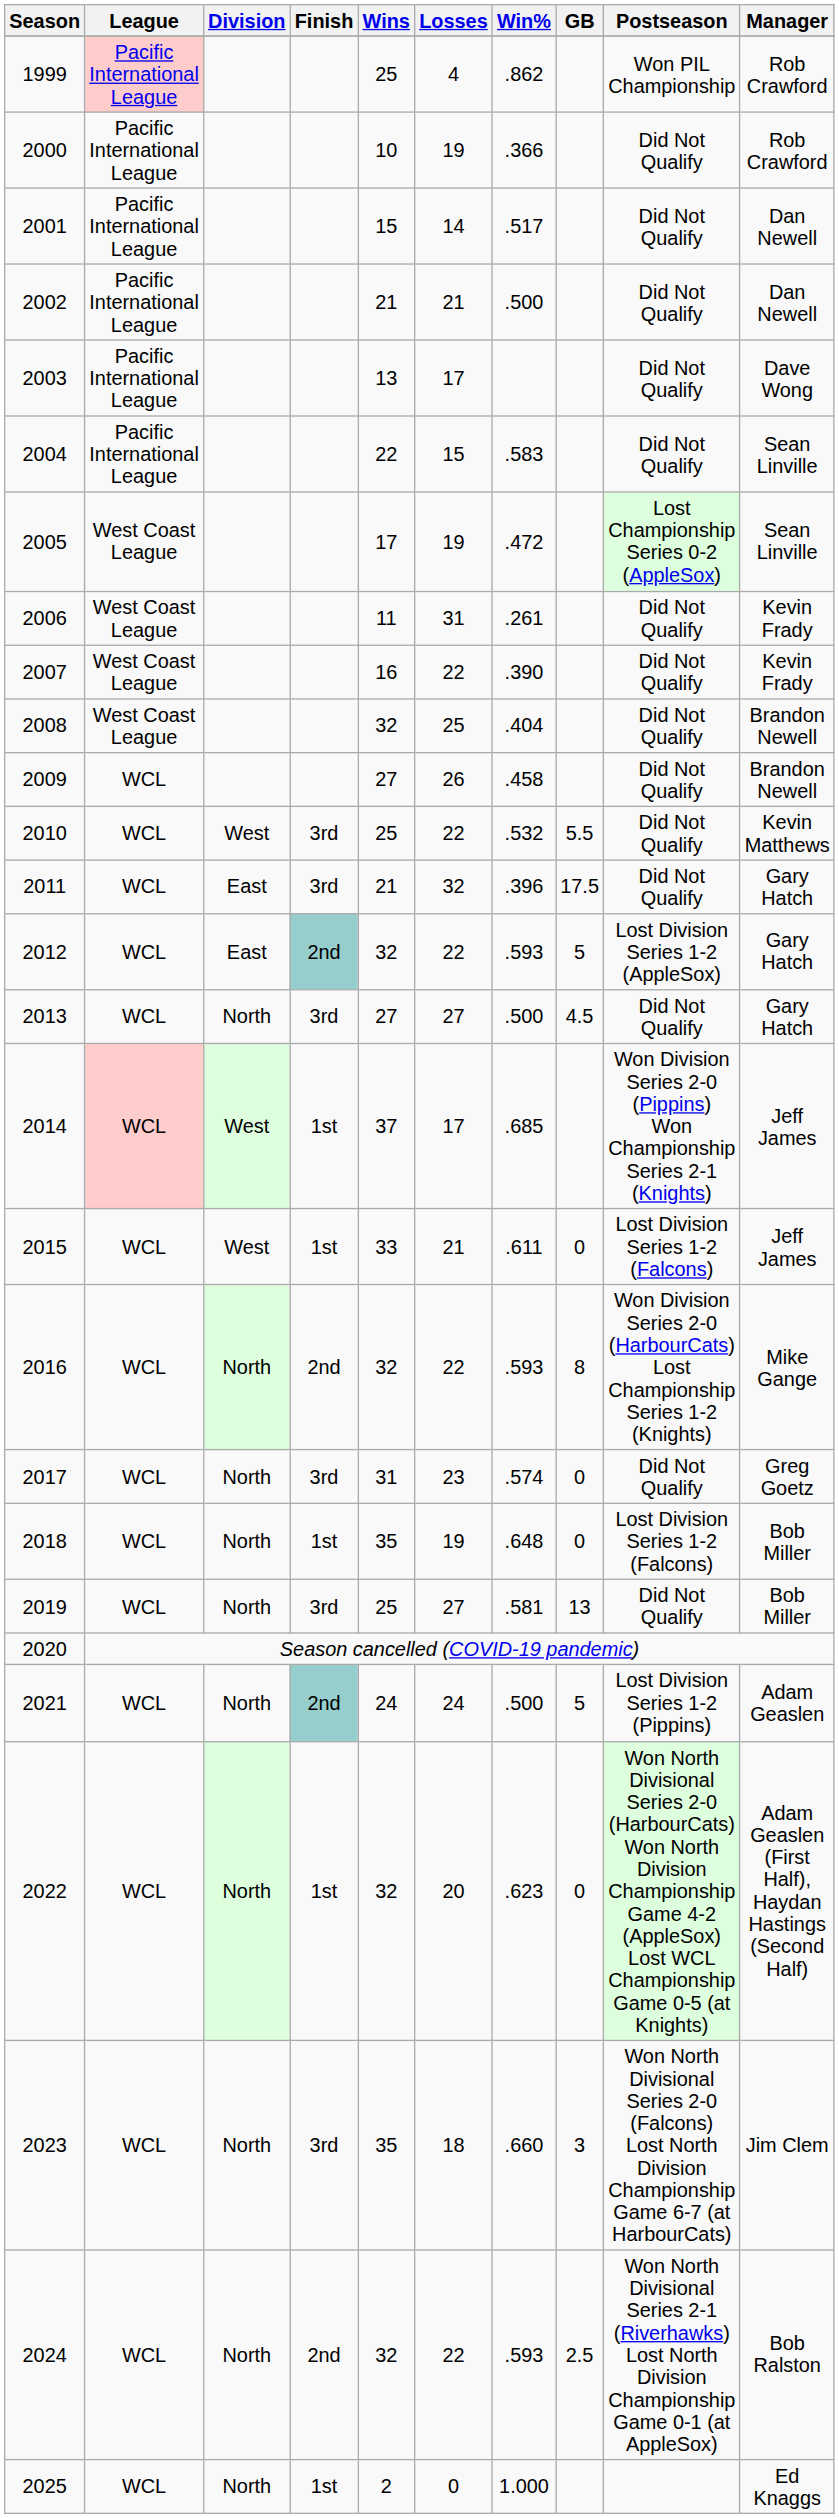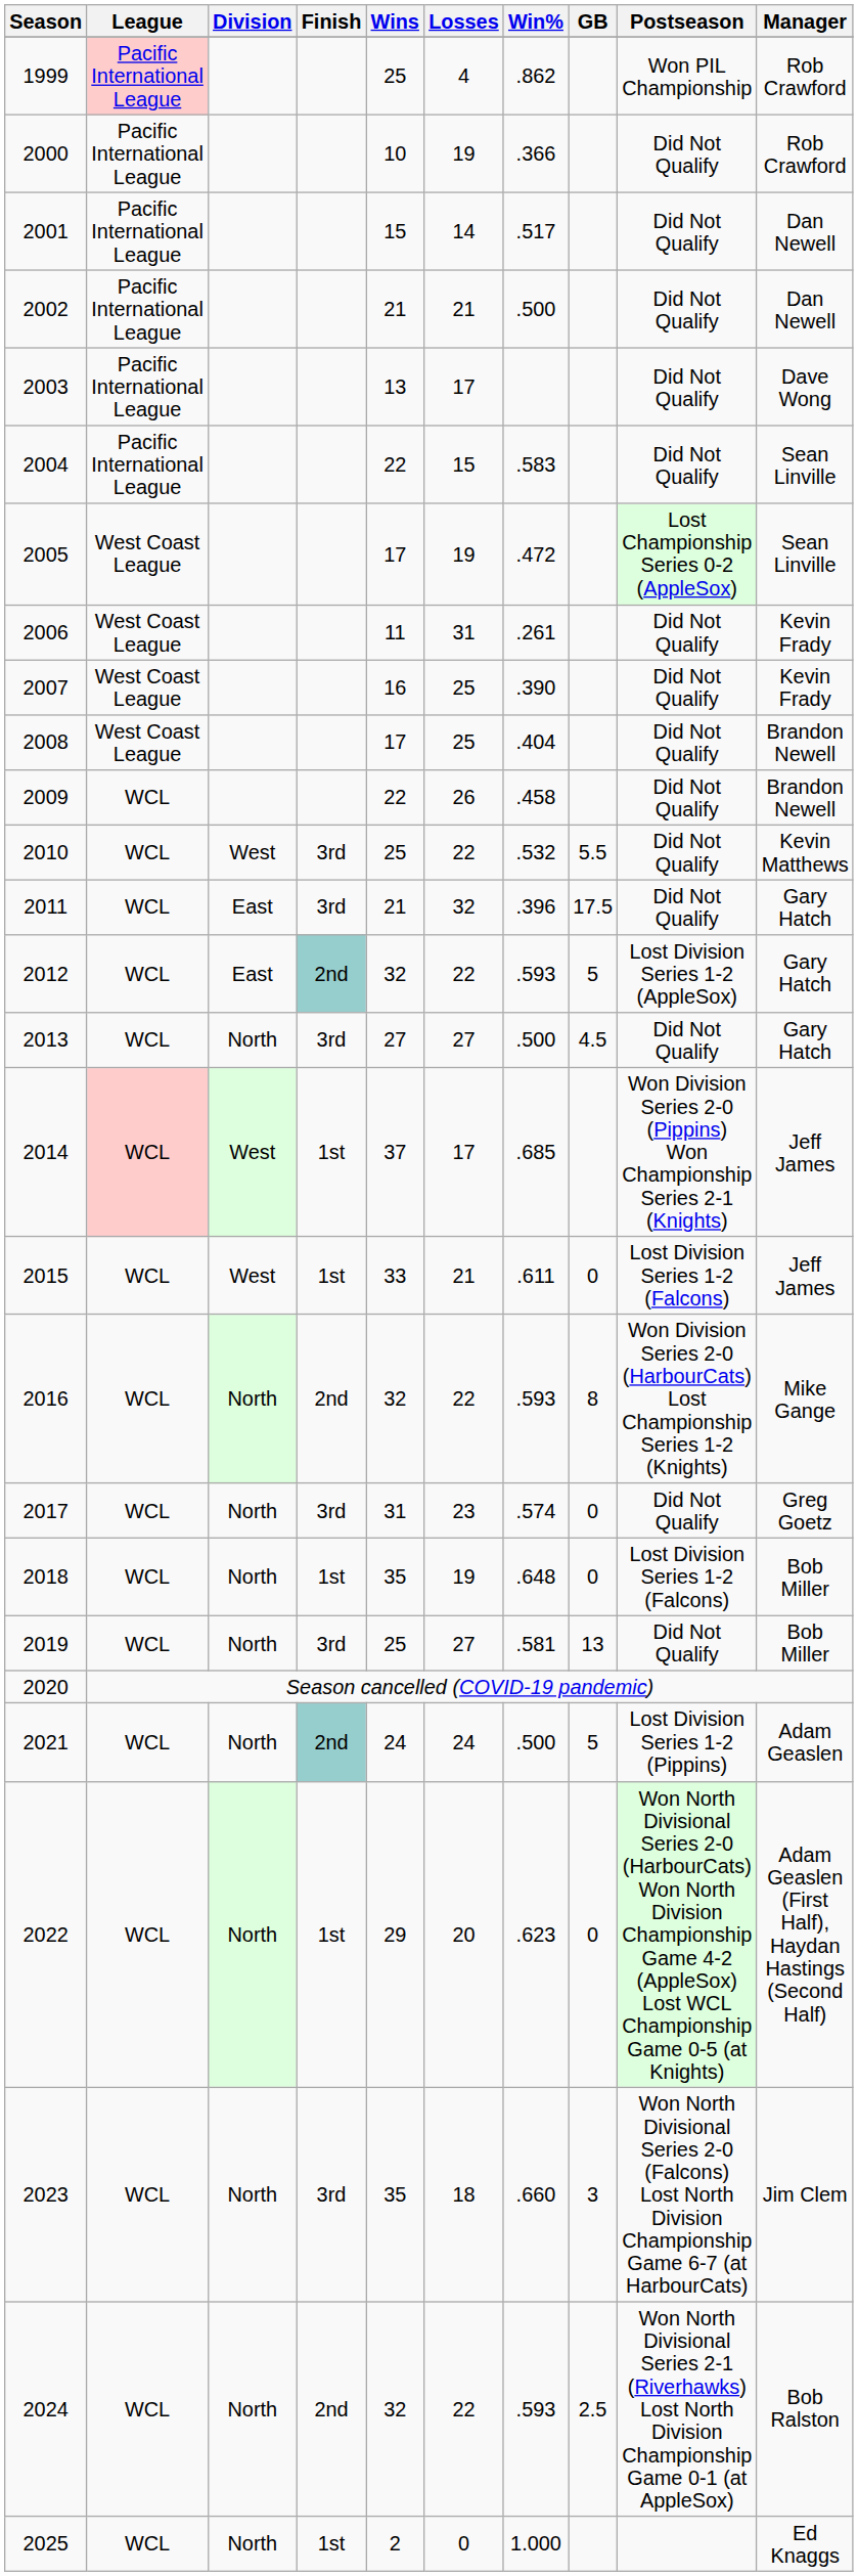 <table class="wikitable" style="text-align:center; font-size:95%">
 <tr>
 <th scope="col">Season</th>
 <th scope="col">League</th>
 <th scope="col"><a href='#'>Division</a></th>
 <th scope="col">Finish</th>
 <th scope="col"><a href='#'>Wins</a></th>
 <th scope="col"><a href='#'>Losses</a></th>
 <th scope="col"><a href='#'>Win%</a></th>
 <th scope="col">GB</th>
 <th scope="col">Postseason</th>
 <th scope="col">Manager</th>
 </tr>
 <tr>
 </tr>
 <tr>
 <td>1999</td>
 <td bgcolor="#ffcccc"><a href='#'>Pacific International League</a></td>
 <td></td>
 <td></td>
 <td>25</td>
 <td>4</td>
 <td>.862</td>
 <td></td>
 <td>Won PIL Championship</td>
 <td>Rob Crawford</td>
 </tr>
 <tr>
 <td>2000</td>
 <td>Pacific International League</td>
 <td></td>
 <td></td>
 <td>10</td>
 <td>19</td>
 <td>.366</td>
 <td></td>
 <td>Did Not Qualify</td>
 <td>Rob Crawford</td>
 </tr>
 <tr>
 <td>2001</td>
 <td>Pacific International League</td>
 <td></td>
 <td></td>
 <td>15</td>
 <td>14</td>
 <td>.517</td>
 <td></td>
 <td>Did Not Qualify</td>
 <td>Dan Newell</td>
 </tr>
 <tr>
 <td>2002</td>
 <td>Pacific International League</td>
 <td></td>
 <td></td>
 <td>21</td>
 <td>21</td>
 <td>.500</td>
 <td></td>
 <td>Did Not Qualify</td>
 <td>Dan Newell</td>
 </tr>
 <tr>
 <td>2003</td>
 <td>Pacific International League</td>
 <td></td>
 <td></td>
 <td>13</td>
 <td>17</td>
 <td></td>
 <td></td>
 <td>Did Not Qualify</td>
 <td>Dave Wong</td>
 </tr>
 <tr>
 <td>2004</td>
 <td>Pacific International League</td>
 <td></td>
 <td></td>
 <td>22</td>
 <td>15</td>
 <td>.583</td>
 <td></td>
 <td>Did Not Qualify</td>
 <td>Sean Linville</td>
 </tr>
 <tr>
 <td>2005</td>
 <td>West Coast League</td>
 <td></td>
 <td></td>
 <td>17</td>
 <td>19</td>
 <td>.472</td>
 <td></td>
 <td bgcolor="#ddffdd">Lost Championship Series 0-2 (<a href='#'>AppleSox</a>)</td>
 <td>Sean Linville</td>
 </tr>
 <tr>
 <td>2006</td>
 <td>West Coast League</td>
 <td></td>
 <td></td>
 <td>11</td>
 <td>31</td>
 <td>.261</td>
 <td></td>
 <td>Did Not Qualify</td>
 <td>Kevin Frady</td>
 </tr>
 <tr>
 <td>2007</td>
 <td>West Coast League</td>
 <td></td>
 <td></td>
 <td>16</td>
-<td>22</td>
+<td>25</td>
 <td>.390</td>
 <td></td>
 <td>Did Not Qualify</td>
 <td>Kevin Frady</td>
 </tr>
 <tr>
 <td>2008</td>
 <td>West Coast League</td>
 <td></td>
 <td></td>
-<td>32</td>
+<td>17</td>
 <td>25</td>
 <td>.404</td>
 <td></td>
 <td>Did Not Qualify</td>
 <td>Brandon Newell</td>
 </tr>
 <tr>
 <td>2009</td>
 <td>WCL</td>
 <td></td>
 <td></td>
-<td>27</td>
+<td>22</td>
 <td>26</td>
 <td>.458</td>
 <td></td>
 <td>Did Not Qualify</td>
 <td>Brandon Newell</td>
 </tr>
 <tr>
 <td>2010</td>
 <td>WCL</td>
 <td>West</td>
 <td>3rd</td>
 <td>25</td>
 <td>22</td>
 <td>.532</td>
 <td>5.5</td>
 <td>Did Not Qualify</td>
 <td>Kevin Matthews</td>
 </tr>
 <tr>
 <td>2011</td>
 <td>WCL</td>
 <td>East</td>
 <td>3rd</td>
 <td>21</td>
 <td>32</td>
 <td>.396</td>
 <td>17.5</td>
 <td>Did Not Qualify</td>
 <td>Gary Hatch</td>
 </tr>
 <tr>
 <td>2012</td>
 <td>WCL</td>
 <td>East</td>
 <td bgcolor="#96CDCD">2nd</td>
 <td>32</td>
 <td>22</td>
 <td>.593</td>
 <td>5</td>
 <td>Lost Division Series 1-2 (AppleSox)</td>
 <td>Gary Hatch</td>
 </tr>
 <tr>
 <td>2013</td>
 <td>WCL</td>
 <td>North</td>
 <td>3rd</td>
 <td>27</td>
 <td>27</td>
 <td>.500</td>
 <td>4.5</td>
 <td>Did Not Qualify</td>
 <td>Gary Hatch</td>
 </tr>
 <tr>
 <td>2014</td>
 <td bgcolor="#ffcccc">WCL</td>
 <td bgcolor="#ddffdd">West</td>
 <td background:#dfd>1st</td>
 <td>37</td>
 <td>17</td>
 <td>.685</td>
 <td></td>
 <td>Won Division Series 2-0 (<a href='#'>Pippins</a>) <br> Won Championship Series 2-1 (<a href='#'>Knights</a>)</td>
 <td>Jeff James</td>
 </tr>
 <tr>
 <td>2015</td>
 <td>WCL</td>
 <td>West</td>
 <td>1st</td>
 <td>33</td>
 <td>21</td>
 <td>.611</td>
 <td>0</td>
 <td>Lost Division Series 1-2 (<a href='#'>Falcons</a>)</td>
 <td>Jeff James</td>
 </tr>
 <tr>
 <td>2016</td>
 <td>WCL</td>
 <td bgcolor="#ddffdd">North</td>
 <td>2nd</td>
 <td>32</td>
 <td>22</td>
 <td>.593</td>
 <td>8</td>
 <td>Won Division Series 2-0 (<a href='#'>HarbourCats</a>) <br> Lost Championship Series 1-2 (Knights)</td>
 <td>Mike Gange</td>
 </tr>
 <tr>
 <td>2017</td>
 <td>WCL</td>
 <td>North</td>
 <td>3rd</td>
 <td>31</td>
 <td>23</td>
 <td>.574</td>
 <td>0</td>
 <td>Did Not Qualify</td>
 <td>Greg Goetz</td>
 </tr>
 <tr>
 <td>2018</td>
 <td>WCL</td>
 <td>North</td>
 <td>1st</td>
 <td>35</td>
 <td>19</td>
 <td>.648</td>
 <td>0</td>
 <td>Lost Division Series 1-2 (Falcons)</td>
 <td>Bob Miller</td>
 </tr>
 <tr>
 <td>2019</td>
 <td>WCL</td>
 <td>North</td>
 <td>3rd</td>
 <td>25</td>
 <td>27</td>
 <td>.581</td>
 <td>13</td>
 <td>Did Not Qualify</td>
 <td>Bob Miller</td>
 </tr>
 <tr>
 <td>2020</td>
 <td colspan="9"><em>Season cancelled (<a href='#'>COVID-19 pandemic</a>)</td>
 </tr>
 <tr>
 <td>2021</td>
 <td>WCL</td>
 <td>North</td>
 <td bgcolor="#96CDCD">2nd</td>
 <td>24</td>
 <td>24</td>
 <td>.500</td>
 <td>5</td>
 <td>Lost Division Series 1-2 (Pippins)</td>
 <td>Adam Geaslen</td>
 </tr>
 <tr>
 <td>2022</td>
 <td>WCL</td>
 <td bgcolor="#ddffdd">North</td>
 <td>1st</td>
-<td>32</td>
+<td>29</td>
 <td>20</td>
 <td>.623</td>
 <td>0</td>
 <td bgcolor="#ddffdd">Won North Divisional Series 2-0 (HarbourCats) <br> Won North Division Championship Game 4-2 (AppleSox) <br> Lost WCL Championship Game 0-5 (at Knights)</td>
 <td>Adam Geaslen (First Half), Haydan Hastings (Second Half)</td>
 </tr>
 <tr>
 <td>2023</td>
 <td>WCL</td>
 <td>North</td>
 <td>3rd</td>
 <td>35</td>
 <td>18</td>
 <td>.660</td>
 <td>3</td>
 <td>Won North Divisional Series 2-0 (Falcons) <br> Lost North Division Championship Game 6-7 (at HarbourCats)</td>
 <td>Jim Clem</td>
 </tr>
 <tr>
 <td>2024</td>
 <td>WCL</td>
 <td>North</td>
 <td>2nd</td>
 <td>32</td>
 <td>22</td>
 <td>.593</td>
 <td>2.5</td>
 <td>Won North Divisional Series 2-1 (<a href='#'>Riverhawks</a>) <br> Lost North Division Championship Game 0-1 (at AppleSox)</td>
 <td>Bob Ralston</td>
 </tr>
 <tr>
 <td>2025</td>
 <td>WCL</td>
 <td>North</td>
 <td>1st</td>
 <td>2</td>
 <td>0</td>
 <td>1.000</td>
 <td></td>
 <td></td>
 <td>Ed Knaggs</td>
 </tr>
 </table>
